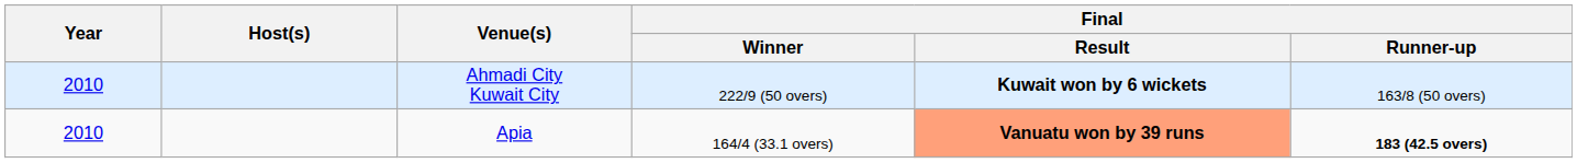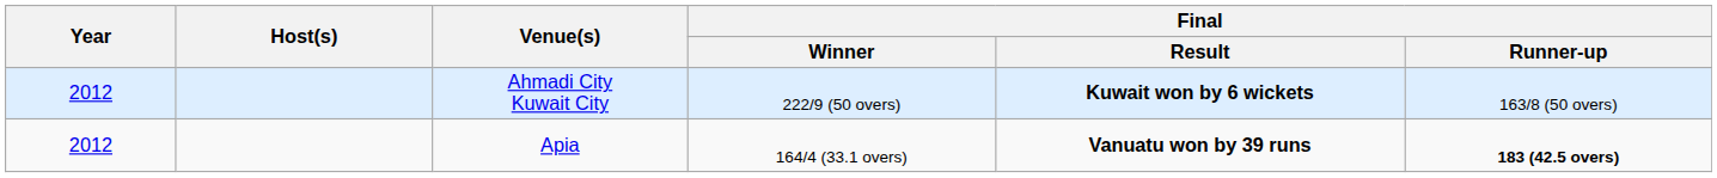 <table class="wikitable" style="font-size:90%; width: 100%; text-align: center;">
 <tr>
 <th rowspan=2 width=10%>Year</th>
 <th rowspan=2 width=15%>Host(s)</th>
 <th rowspan=2 width=15%>Venue(s)</th>
 <th colspan=3>Final</th>
 </tr>
 <tr>
 <th width=18%>Winner</th>
 <th width=24%>Result</th>
 <th width=18%>Runner-up</th>
 </tr>
 <tr style="background:#ddeeff">
-<td><a href='#'>2010</a></td>
+<td><a href='#'>2012</a></td>
 <td></td>
 <td><a href='#'>Ahmadi City</a><br><a href='#'>Kuwait City</a></td>
 <td><br><small>222/9 (50 overs)</small></td>
 <td><strong>Kuwait won by 6 wickets</strong><br></td>
 <td><br><small>163/8 (50 overs)</small></td>
 </tr>
 <tr>
-<td><a href='#'>2010</a></td>
+<td><a href='#'>2012</a></td>
 <td></td>
 <td><a href='#'>Apia</a></td>
 <td><br><small>164/4 (33.1 overs)</small></td>
-<td style="background: lightsalmon;"><strong>Vanuatu won by 39 runs</strong><br></td>
+<td><strong>Vanuatu won by 39 runs</strong><br></td>
 <td><strong><br><small>183 (42.5 overs)</small></strong></td>
 </tr>
 </table>
